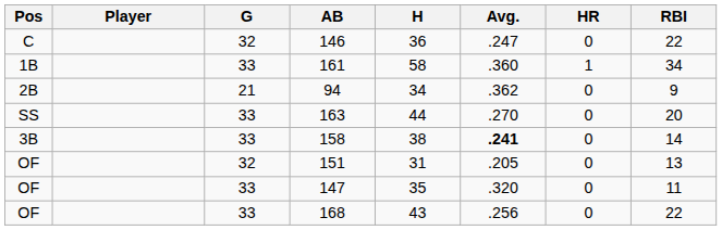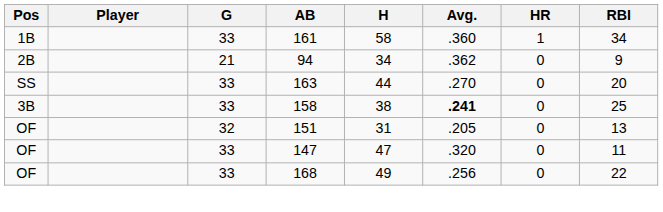 <table class="wikitable sortable">
 <tr>
 <th bgcolor="#DDDDFF" width="5%">Pos</th>
 <th bgcolor="#DDDDFF" width="16%">Player</th>
 <th bgcolor="#DDDDFF" width="9%">G</th>
 <th bgcolor="#DDDDFF" width="9%">AB</th>
 <th bgcolor="#DDDDFF" width="9%">H</th>
 <th bgcolor="#DDDDFF" width="9%">Avg.</th>
 <th bgcolor="#DDDDFF" width="9%">HR</th>
 <th bgcolor="#DDDDFF" width="9%">RBI</th>
-</tr>
-<tr align="center">
-<td>C</td>
-<td></td>
-<td>32</td>
-<td>146</td>
-<td>36</td>
-<td>.247</td>
-<td>0</td>
-<td>22</td>
 </tr>
 <tr align="center">
 <td>1B</td>
 <td></td>
 <td>33</td>
 <td>161</td>
 <td>58</td>
 <td>.360</td>
 <td>1</td>
 <td>34</td>
 </tr>
 <tr align="center">
 <td>2B</td>
 <td></td>
 <td>21</td>
 <td>94</td>
 <td>34</td>
 <td>.362</td>
 <td>0</td>
 <td>9</td>
 </tr>
 <tr align="center">
 <td>SS</td>
 <td></td>
 <td>33</td>
 <td>163</td>
 <td>44</td>
 <td>.270</td>
 <td>0</td>
 <td>20</td>
 </tr>
 <tr align="center">
 <td>3B</td>
 <td></td>
 <td>33</td>
 <td>158</td>
 <td>38</td>
 <td><strong>.241</strong></td>
 <td>0</td>
-<td>14</td>
+<td>25</td>
 </tr>
 <tr align="center">
 <td>OF</td>
 <td></td>
 <td>32</td>
 <td>151</td>
 <td>31</td>
 <td>.205</td>
 <td>0</td>
 <td>13</td>
 </tr>
 <tr align="center">
 <td>OF</td>
 <td></td>
 <td>33</td>
 <td>147</td>
-<td>35</td>
+<td>47</td>
 <td>.320</td>
 <td>0</td>
 <td>11</td>
 </tr>
 <tr align="center">
 <td>OF</td>
 <td></td>
 <td>33</td>
 <td>168</td>
-<td>43</td>
+<td>49</td>
 <td>.256</td>
 <td>0</td>
 <td>22</td>
 </tr>
 </table>
